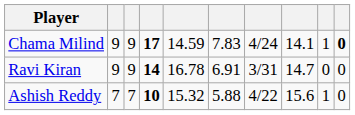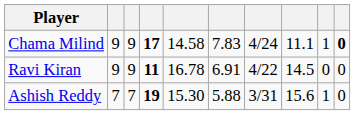 <table class="wikitable sortable" style="text-align: center;">
 <tr>
 <th class="unsortable">Player</th>
 <th></th>
 <th></th>
 <th></th>
 <th></th>
 <th></th>
 <th></th>
 <th></th>
 <th></th>
 <th></th>
 </tr>
 <tr>
 <td style="text-align:left"><a href='#'>Chama Milind</a></td>
 <td style="text-align:left">9</td>
 <td>9</td>
 <td><strong>17</strong></td>
-<td>14.59</td>
+<td>14.58</td>
 <td>7.83</td>
 <td>4/24</td>
-<td>14.1</td>
+<td>11.1</td>
 <td>1</td>
 <td><strong>0</strong></td>
 </tr>
 <tr>
 <td style="text-align:left"><a href='#'>Ravi Kiran</a></td>
 <td style="text-align:left">9</td>
 <td>9</td>
-<td><strong>14</strong></td>
+<td><strong>11</strong></td>
 <td>16.78</td>
 <td>6.91</td>
-<td>3/31</td>
-<td>14.7</td>
+<td>4/22</td>
+<td>14.5</td>
 <td>0</td>
 <td>0</td>
 </tr>
 <tr>
 <td style="text-align:left"><a href='#'>Ashish Reddy</a></td>
 <td style="text-align:left">7</td>
 <td>7</td>
-<td><strong>10</strong></td>
-<td>15.32</td>
+<td><strong>19</strong></td>
+<td>15.30</td>
 <td>5.88</td>
-<td>4/22</td>
+<td>3/31</td>
 <td>15.6</td>
 <td>1</td>
 <td>0</td>
 </tr>
 </table>
